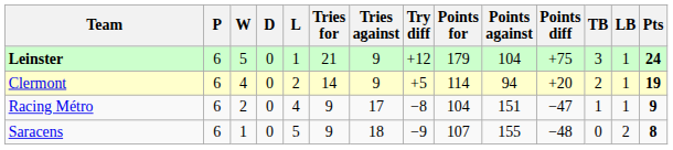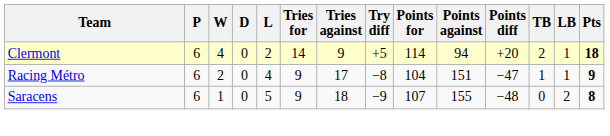 <table class="wikitable" style="text-align: center;">
 <tr>
 <th width="200">Team</th>
 <th width="20">P</th>
 <th width="20">W</th>
 <th width="20">D</th>
 <th width="20">L</th>
 <th width="20">Tries for</th>
 <th width="20">Tries against</th>
 <th width="20">Try diff</th>
 <th width="20">Points for</th>
 <th width="20">Points against</th>
 <th width="25">Points diff</th>
 <th width="20">TB</th>
 <th width="20">LB</th>
 <th width="20">Pts</th>
 </tr>
-<tr bgcolor=ccffcc>
-<td align=left> <strong>Leinster</strong></td>
-<td>6</td>
-<td>5</td>
-<td>0</td>
-<td>1</td>
-<td>21</td>
-<td>9</td>
-<td>+12</td>
-<td>179</td>
-<td>104</td>
-<td>+75</td>
-<td>3</td>
-<td>1</td>
-<td><strong>24</strong></td>
-</tr>
 <tr bgcolor=ffffcc>
 <td align=left> <a href='#'>Clermont</a></td>
 <td>6</td>
 <td>4</td>
 <td>0</td>
 <td>2</td>
 <td>14</td>
 <td>9</td>
 <td>+5</td>
 <td>114</td>
 <td>94</td>
 <td>+20</td>
 <td>2</td>
 <td>1</td>
-<td><strong>19</strong></td>
+<td><strong>18</strong></td>
 </tr>
 <tr>
 <td align=left> <a href='#'>Racing Métro</a></td>
 <td>6</td>
 <td>2</td>
 <td>0</td>
 <td>4</td>
 <td>9</td>
 <td>17</td>
 <td>−8</td>
 <td>104</td>
 <td>151</td>
 <td>−47</td>
 <td>1</td>
 <td>1</td>
 <td><strong>9</strong></td>
 </tr>
 <tr>
 <td align=left> <a href='#'>Saracens</a></td>
 <td>6</td>
 <td>1</td>
 <td>0</td>
 <td>5</td>
 <td>9</td>
 <td>18</td>
 <td>−9</td>
 <td>107</td>
 <td>155</td>
 <td>−48</td>
 <td>0</td>
 <td>2</td>
 <td><strong>8</strong></td>
 </tr>
 </table>
